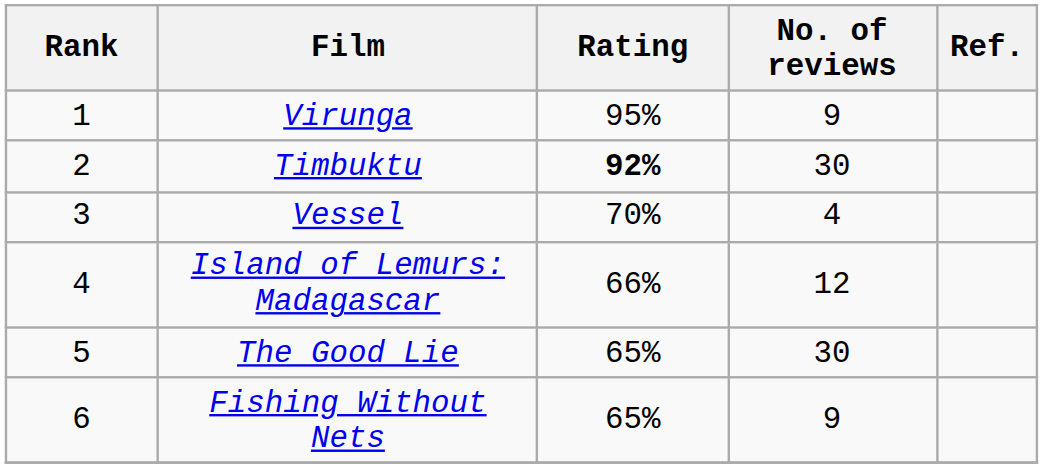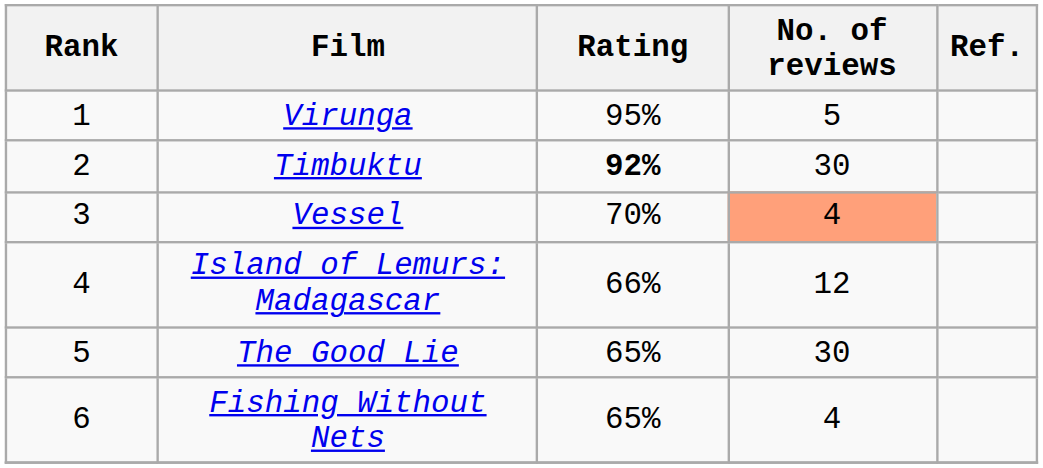 <table class="wikitable" width="70%" style="text-align:center; margin: 1em auto 1em auto;">
 <tr>
 <th width=5%>Rank</th>
 <th width=14%>Film</th>
 <th width=5%>Rating</th>
 <th width=5%>No. of reviews</th>
 <th style="width:1%;">Ref.</th>
 </tr>
 <tr>
 <td>1</td>
 <td><em><a href='#'>Virunga</a></em></td>
 <td>95%</td>
-<td>9</td>
+<td>5</td>
 <td style="text-align:center"></td>
 </tr>
 <tr>
 <td>2</td>
 <td><em><a href='#'>Timbuktu</a></em></td>
 <td><strong>92%</strong></td>
 <td>30</td>
 <td style="text-align:center"></td>
 </tr>
 <tr>
 <td>3</td>
 <td><em><a href='#'>Vessel</a></em></td>
 <td>70%</td>
-<td>4</td>
+<td style="background: lightsalmon;">4</td>
 <td style="text-align:center"></td>
 </tr>
 <tr>
 <td>4</td>
 <td><em><a href='#'>Island of Lemurs: Madagascar</a></em></td>
 <td>66%</td>
 <td>12</td>
 <td style="text-align:center"></td>
 </tr>
 <tr>
 <td>5</td>
 <td><em><a href='#'>The Good Lie</a></em></td>
 <td>65%</td>
 <td>30</td>
 <td style="text-align:center"></td>
 </tr>
 <tr>
 <td>6</td>
 <td><em><a href='#'>Fishing Without Nets</a></em></td>
 <td>65%</td>
-<td>9</td>
+<td>4</td>
 <td style="text-align:center"></td>
 </tr>
 <tr>
 </tr>
 </table>
